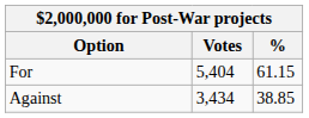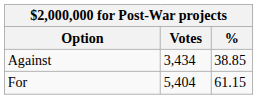 <table class="wikitable">
 <tr>
 <th colspan="3">$2,000,000 for Post-War projects</th>
 </tr>
 <tr>
 <th style="width: 170px">Option</th>
 <th style="width: 50px">Votes</th>
 <th style="width: 40px">%</th>
 </tr>
 <tr>
+<td>Against</td>
+<td>3,434</td>
+<td>38.85</td>
+</tr>
+<tr>
 <td>For</td>
 <td>5,404</td>
 <td>61.15</td>
 </tr>
-<tr>
-<td>Against</td>
-<td>3,434</td>
-<td>38.85</td>
-</tr>
 </table>
